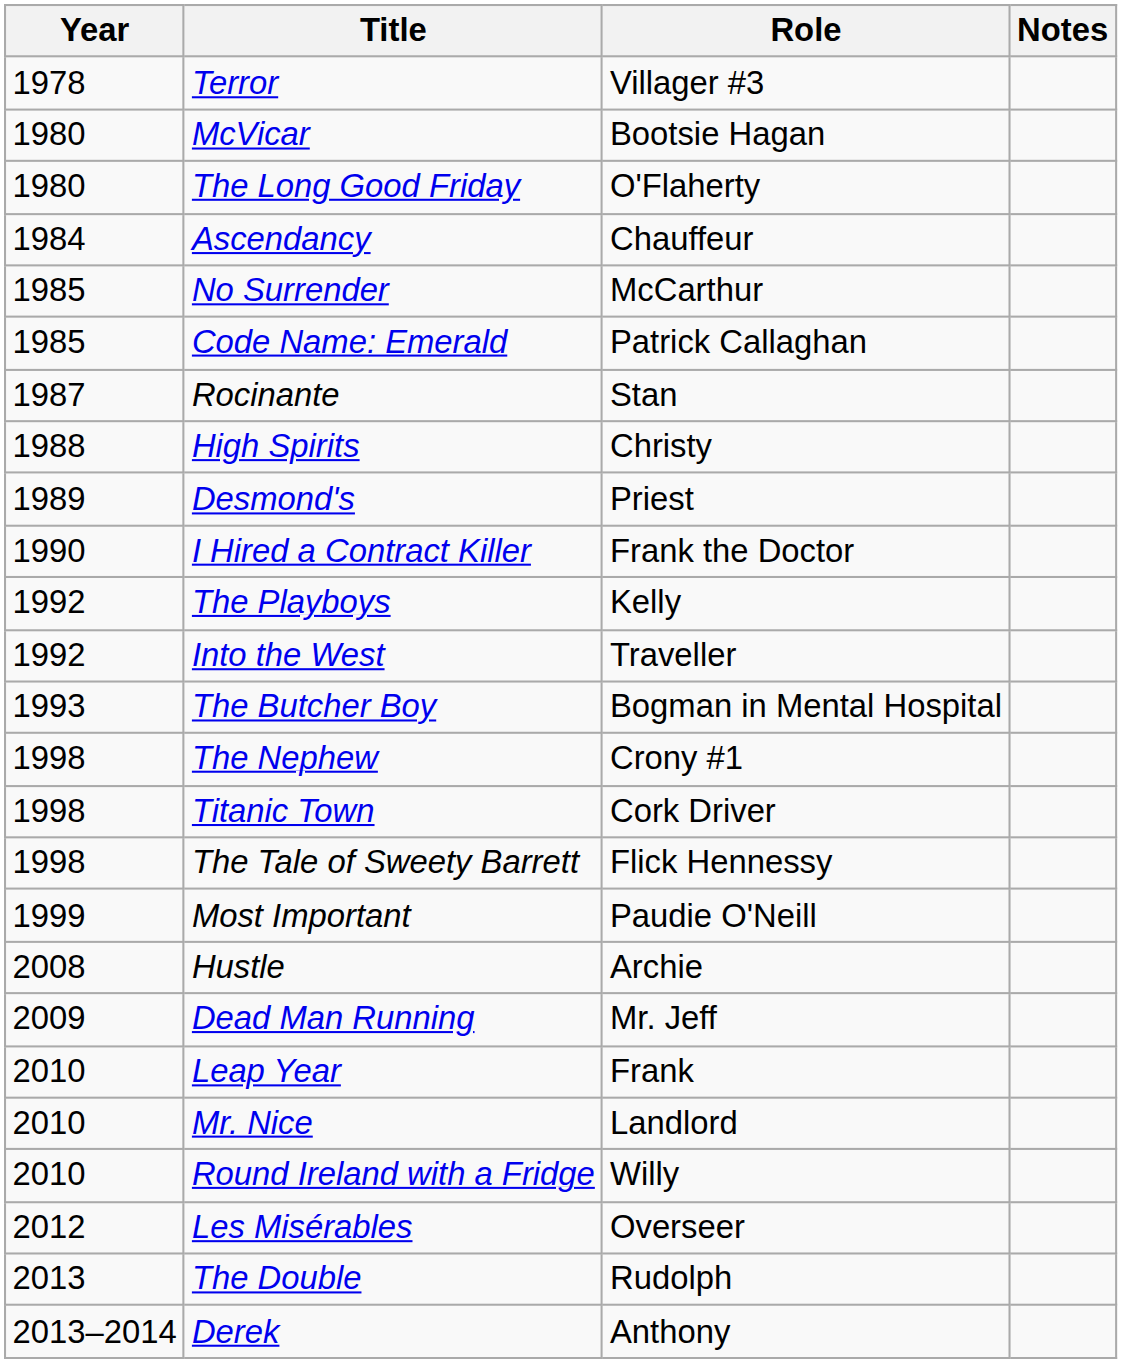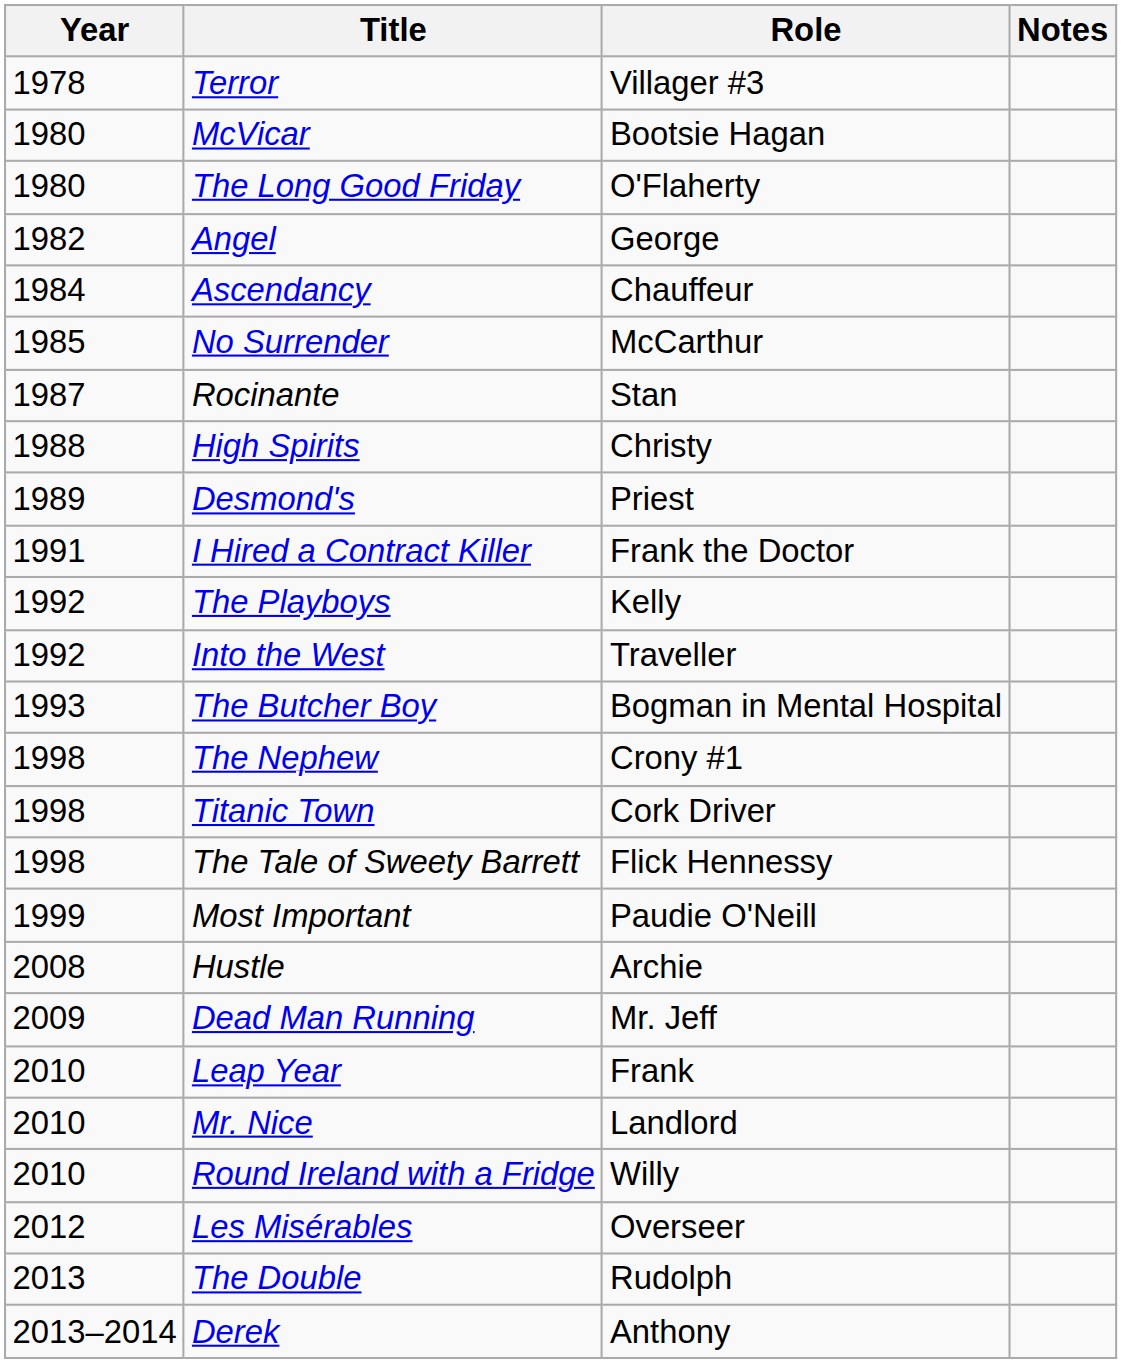 <table class="wikitable">
 <tr>
 <th>Year</th>
 <th>Title</th>
 <th>Role</th>
 <th>Notes</th>
 </tr>
 <tr>
 <td>1978</td>
 <td><em><a href='#'>Terror</a></em></td>
 <td>Villager #3</td>
 <td></td>
 </tr>
 <tr>
 <td>1980</td>
 <td><em><a href='#'>McVicar</a></em></td>
 <td>Bootsie Hagan</td>
 <td></td>
 </tr>
 <tr>
 <td>1980</td>
 <td><em><a href='#'>The Long Good Friday</a></em></td>
 <td>O'Flaherty</td>
 <td></td>
 </tr>
 <tr>
+<td>1982</td>
+<td><em><a href='#'>Angel</a></em></td>
+<td>George</td>
+<td></td>
+</tr>
+<tr>
 <td>1984</td>
 <td><em><a href='#'>Ascendancy</a></em></td>
 <td>Chauffeur</td>
 <td></td>
 </tr>
 <tr>
 <td>1985</td>
 <td><em><a href='#'>No Surrender</a></em></td>
 <td>McCarthur</td>
-<td></td>
-</tr>
-<tr>
-<td>1985</td>
-<td><em><a href='#'>Code Name: Emerald</a></em></td>
-<td>Patrick Callaghan</td>
 <td></td>
 </tr>
 <tr>
 <td>1987</td>
 <td><em>Rocinante</em></td>
 <td>Stan</td>
 <td></td>
 </tr>
 <tr>
 <td>1988</td>
 <td><em><a href='#'>High Spirits</a></em></td>
 <td>Christy</td>
 <td></td>
 </tr>
 <tr>
 <td>1989</td>
 <td><em><a href='#'>Desmond's</a></em></td>
 <td>Priest</td>
 <td></td>
 </tr>
 <tr>
-<td>1990</td>
+<td>1991</td>
 <td><em><a href='#'>I Hired a Contract Killer</a></em></td>
 <td>Frank the Doctor</td>
 <td></td>
 </tr>
 <tr>
 <td>1992</td>
 <td><em><a href='#'>The Playboys</a></em></td>
 <td>Kelly</td>
 <td></td>
 </tr>
 <tr>
 <td>1992</td>
 <td><em><a href='#'>Into the West</a></em></td>
 <td>Traveller</td>
 <td></td>
 </tr>
 <tr>
 <td>1993</td>
 <td><em><a href='#'>The Butcher Boy</a></em></td>
 <td>Bogman in Mental Hospital</td>
 <td></td>
 </tr>
 <tr>
 <td>1998</td>
 <td><em><a href='#'>The Nephew</a></em></td>
 <td>Crony #1</td>
 <td></td>
 </tr>
 <tr>
 <td>1998</td>
 <td><em><a href='#'>Titanic Town</a></em></td>
 <td>Cork Driver</td>
 <td></td>
 </tr>
 <tr>
 <td>1998</td>
 <td><em>The Tale of Sweety Barrett</em></td>
 <td>Flick Hennessy</td>
 <td></td>
 </tr>
 <tr>
 <td>1999</td>
 <td><em>Most Important</em></td>
 <td>Paudie O'Neill</td>
 <td></td>
 </tr>
 <tr>
 <td>2008</td>
 <td><em>Hustle</em></td>
 <td>Archie</td>
 <td></td>
 </tr>
 <tr>
 <td>2009</td>
 <td><em><a href='#'>Dead Man Running</a></em></td>
 <td>Mr. Jeff</td>
 <td></td>
 </tr>
 <tr>
 <td>2010</td>
 <td><em><a href='#'>Leap Year</a></em></td>
 <td>Frank</td>
 <td></td>
 </tr>
 <tr>
 <td>2010</td>
 <td><em><a href='#'>Mr. Nice</a></em></td>
 <td>Landlord</td>
 <td></td>
 </tr>
 <tr>
 <td>2010</td>
 <td><em><a href='#'>Round Ireland with a Fridge</a></em></td>
 <td>Willy</td>
 <td></td>
 </tr>
 <tr>
 <td>2012</td>
 <td><em><a href='#'>Les Misérables</a></em></td>
 <td>Overseer</td>
 <td></td>
 </tr>
 <tr>
 <td>2013</td>
 <td><em><a href='#'>The Double</a></em></td>
 <td>Rudolph</td>
 <td></td>
 </tr>
 <tr>
 <td>2013–2014</td>
 <td><em><a href='#'>Derek</a></em></td>
 <td>Anthony</td>
 <td></td>
 </tr>
 </table>
